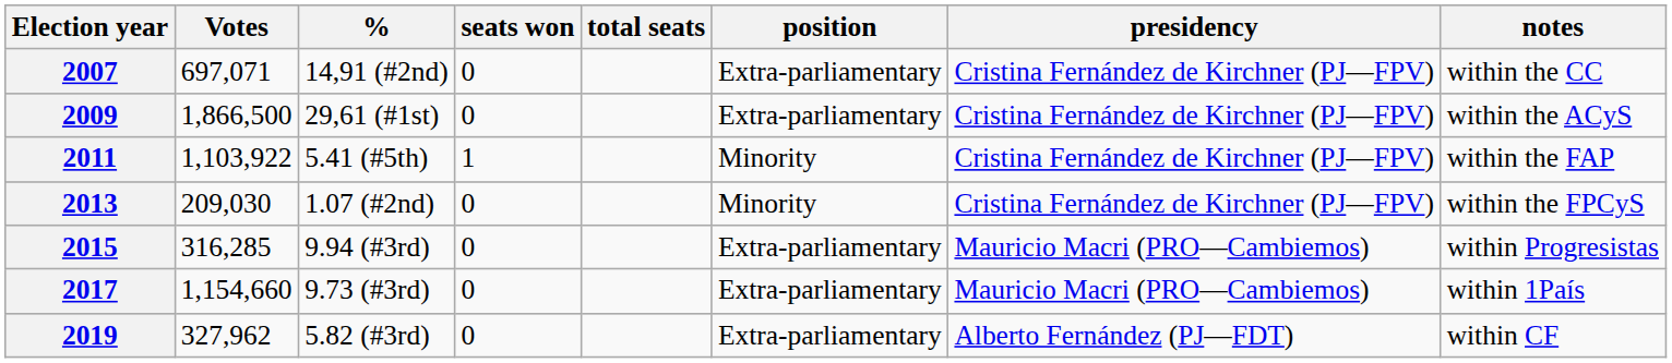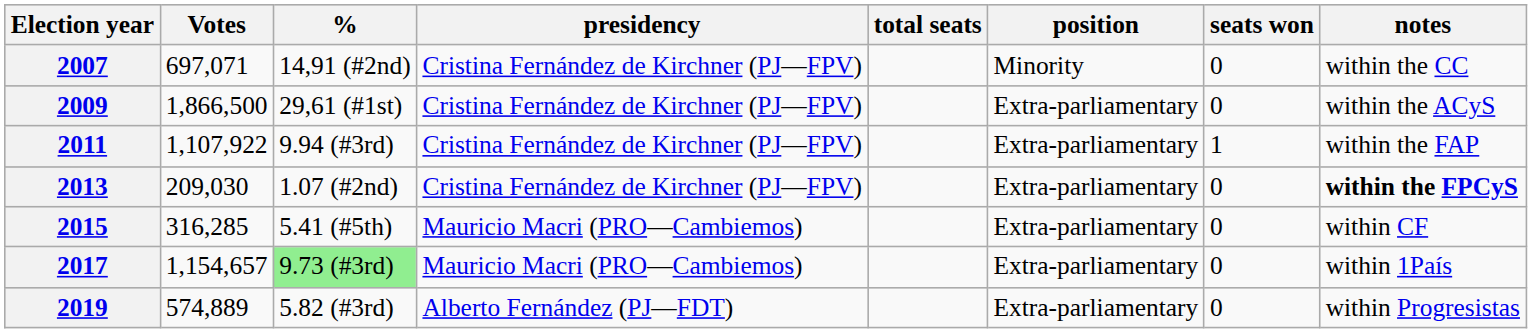 <table class="wikitable">
 <tr>
 <th>Election year</th>
 <th>Votes</th>
 <th>%</th>
-<th>seats won</th>
+<th>presidency</th>
 <th>total seats</th>
 <th>position</th>
-<th>presidency</th>
+<th>seats won</th>
 <th>notes</th>
 </tr>
 <tr>
 <th><a href='#'>2007</a></th>
 <td>697,071</td>
 <td>14,91 (#2nd)</td>
+<td><a href='#'>Cristina Fernández de Kirchner</a> (<a href='#'>PJ</a>—<a href='#'>FPV</a>)</td>
+<td></td>
+<td>Minority</td>
 <td>0</td>
-<td></td>
-<td>Extra-parliamentary</td>
-<td><a href='#'>Cristina Fernández de Kirchner</a> (<a href='#'>PJ</a>—<a href='#'>FPV</a>)</td>
 <td>within the <a href='#'>CC</a></td>
 </tr>
 <tr>
 <th><a href='#'>2009</a></th>
 <td>1,866,500</td>
 <td>29,61 (#1st)</td>
-<td>0</td>
+<td><a href='#'>Cristina Fernández de Kirchner</a> (<a href='#'>PJ</a>—<a href='#'>FPV</a>)</td>
 <td></td>
 <td>Extra-parliamentary</td>
-<td><a href='#'>Cristina Fernández de Kirchner</a> (<a href='#'>PJ</a>—<a href='#'>FPV</a>)</td>
+<td>0</td>
 <td>within the <a href='#'>ACyS</a></td>
 </tr>
 <tr>
 <th><a href='#'>2011</a></th>
-<td>1,103,922</td>
-<td>5.41 (#5th)</td>
+<td>1,107,922</td>
+<td>9.94 (#3rd)</td>
+<td><a href='#'>Cristina Fernández de Kirchner</a> (<a href='#'>PJ</a>—<a href='#'>FPV</a>)</td>
+<td></td>
+<td>Extra-parliamentary</td>
 <td>1</td>
-<td></td>
-<td>Minority</td>
-<td><a href='#'>Cristina Fernández de Kirchner</a> (<a href='#'>PJ</a>—<a href='#'>FPV</a>)</td>
 <td>within the <a href='#'>FAP</a></td>
 </tr>
 <tr>
 <th><a href='#'>2013</a></th>
 <td>209,030</td>
 <td>1.07 (#2nd)</td>
+<td><a href='#'>Cristina Fernández de Kirchner</a> (<a href='#'>PJ</a>—<a href='#'>FPV</a>)</td>
+<td></td>
+<td>Extra-parliamentary</td>
 <td>0</td>
-<td></td>
-<td>Minority</td>
-<td><a href='#'>Cristina Fernández de Kirchner</a> (<a href='#'>PJ</a>—<a href='#'>FPV</a>)</td>
-<td>within the <a href='#'>FPCyS</a></td>
+<td><strong>within the <a href='#'>FPCyS</a></strong></td>
 </tr>
 <tr>
 <th><a href='#'>2015</a></th>
 <td>316,285</td>
-<td>9.94 (#3rd)</td>
-<td>0</td>
+<td>5.41 (#5th)</td>
+<td><a href='#'>Mauricio Macri</a> (<a href='#'>PRO</a>—<a href='#'>Cambiemos</a>)</td>
 <td></td>
 <td>Extra-parliamentary</td>
-<td><a href='#'>Mauricio Macri</a> (<a href='#'>PRO</a>—<a href='#'>Cambiemos</a>)</td>
-<td>within <a href='#'>Progresistas</a></td>
+<td>0</td>
+<td>within <a href='#'>CF</a></td>
 </tr>
 <tr>
 <th><a href='#'>2017</a></th>
-<td>1,154,660</td>
-<td>9.73 (#3rd)</td>
-<td>0</td>
+<td>1,154,657</td>
+<td style="background: lightgreen;">9.73 (#3rd)</td>
+<td><a href='#'>Mauricio Macri</a> (<a href='#'>PRO</a>—<a href='#'>Cambiemos</a>)</td>
 <td></td>
 <td>Extra-parliamentary</td>
-<td><a href='#'>Mauricio Macri</a> (<a href='#'>PRO</a>—<a href='#'>Cambiemos</a>)</td>
+<td>0</td>
 <td>within <a href='#'>1País</a></td>
 </tr>
 <tr>
 <th><a href='#'>2019</a></th>
-<td>327,962</td>
+<td>574,889</td>
 <td>5.82 (#3rd)</td>
-<td>0</td>
+<td><a href='#'>Alberto Fernández</a> (<a href='#'>PJ</a>—<a href='#'>FDT</a>)</td>
 <td></td>
 <td>Extra-parliamentary</td>
-<td><a href='#'>Alberto Fernández</a> (<a href='#'>PJ</a>—<a href='#'>FDT</a>)</td>
-<td>within <a href='#'>CF</a></td>
+<td>0</td>
+<td>within <a href='#'>Progresistas</a></td>
 </tr>
 </table>
